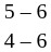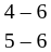 <table style="text-align:center">
 <tr>
 <th width=200></th>
 <th width=100></th>
 <th width=200></th>
 </tr>
 <tr>
 <td align=right></td>
-<td>5 – 6</td>
+<td>4 – 6</td>
 <td align=left><strong></strong></td>
 </tr>
 <tr>
 <td align=right></td>
-<td>4 – 6</td>
+<td>5 – 6</td>
 <td align=left><strong></strong></td>
 </tr>
 </table>
